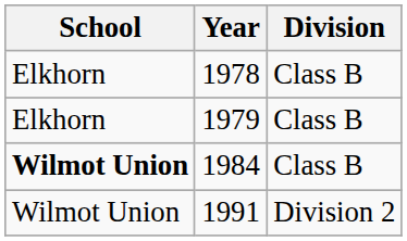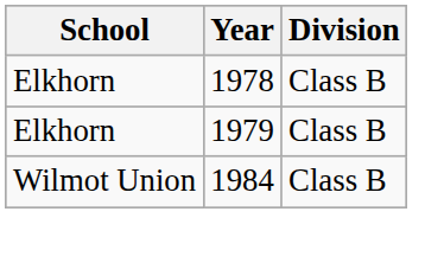 <table class="wikitable">
 <tr>
 <th>School</th>
 <th>Year</th>
 <th>Division</th>
 </tr>
 <tr>
 <td>Elkhorn</td>
 <td>1978</td>
 <td>Class B</td>
 </tr>
 <tr>
 <td>Elkhorn</td>
 <td>1979</td>
 <td>Class B</td>
 </tr>
 <tr>
-<td><strong>Wilmot Union</strong></td>
+<td>Wilmot Union</td>
 <td>1984</td>
 <td>Class B</td>
 </tr>
-<tr>
-<td>Wilmot Union</td>
-<td>1991</td>
-<td>Division 2</td>
-</tr>
 </table>
